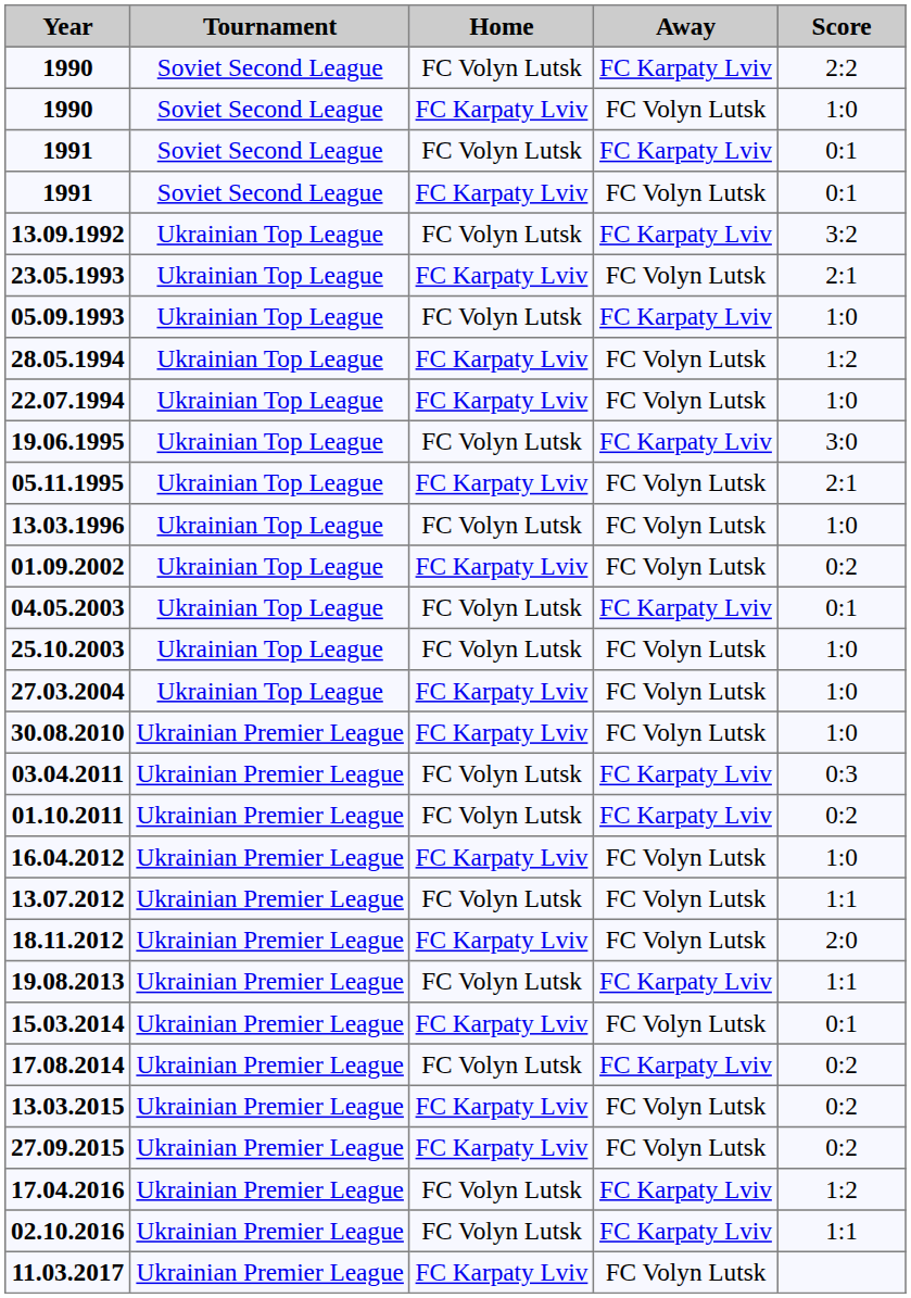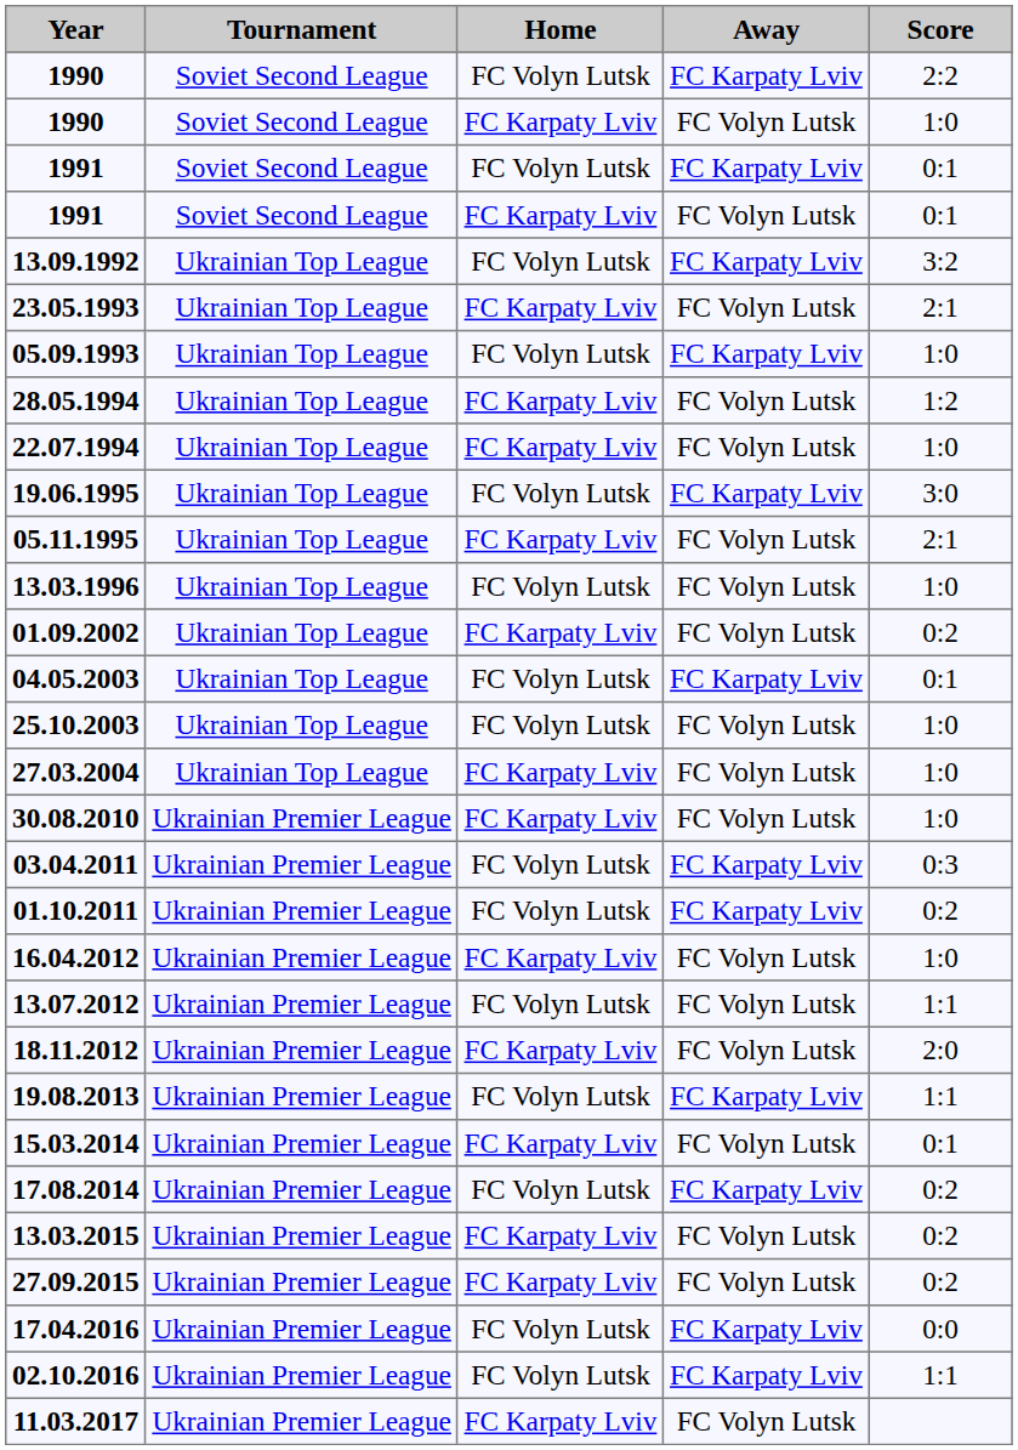 <table bgcolor="#f7f8ff" cellpadding="3" cellspacing="0" border="1" style="font-size: 95%; border: gray solid 1px; border-collapse: collapse;">
 <tr align=center bgcolor="#CCCCCC">
 <td><strong>Year</strong></td>
 <td><strong>Tournament</strong></td>
 <td><strong>Home</strong></td>
 <td><strong>Away</strong></td>
 <td width="70"><strong>Score</strong></td>
 </tr>
 <tr align=center>
 <td><strong>1990</strong></td>
 <td><a href='#'>Soviet Second League</a></td>
 <td>FC Volyn Lutsk</td>
 <td><a href='#'>FC Karpaty Lviv</a></td>
 <td>2:2</td>
 </tr>
 <tr align=center>
 <td><strong>1990</strong></td>
 <td><a href='#'>Soviet Second League</a></td>
 <td><a href='#'>FC Karpaty Lviv</a></td>
 <td>FC Volyn Lutsk</td>
 <td>1:0</td>
 </tr>
 <tr align=center>
 <td><strong>1991</strong></td>
 <td><a href='#'>Soviet Second League</a></td>
 <td>FC Volyn Lutsk</td>
 <td><a href='#'>FC Karpaty Lviv</a></td>
 <td>0:1</td>
 </tr>
 <tr align=center>
 <td><strong>1991</strong></td>
 <td><a href='#'>Soviet Second League</a></td>
 <td><a href='#'>FC Karpaty Lviv</a></td>
 <td>FC Volyn Lutsk</td>
 <td>0:1</td>
 </tr>
 <tr align=center>
 <td><strong>13.09.1992</strong></td>
 <td><a href='#'>Ukrainian Top League</a></td>
 <td>FC Volyn Lutsk</td>
 <td><a href='#'>FC Karpaty Lviv</a></td>
 <td>3:2</td>
 </tr>
 <tr align=center>
 <td><strong>23.05.1993</strong></td>
 <td><a href='#'>Ukrainian Top League</a></td>
 <td><a href='#'>FC Karpaty Lviv</a></td>
 <td>FC Volyn Lutsk</td>
 <td>2:1</td>
 </tr>
 <tr align=center>
 <td><strong>05.09.1993</strong></td>
 <td><a href='#'>Ukrainian Top League</a></td>
 <td>FC Volyn Lutsk</td>
 <td><a href='#'>FC Karpaty Lviv</a></td>
 <td>1:0</td>
 </tr>
 <tr align=center>
 <td><strong>28.05.1994</strong></td>
 <td><a href='#'>Ukrainian Top League</a></td>
 <td><a href='#'>FC Karpaty Lviv</a></td>
 <td>FC Volyn Lutsk</td>
 <td>1:2</td>
 </tr>
 <tr align=center>
 <td><strong>22.07.1994</strong></td>
 <td><a href='#'>Ukrainian Top League</a></td>
 <td><a href='#'>FC Karpaty Lviv</a></td>
 <td>FC Volyn Lutsk</td>
 <td>1:0</td>
 </tr>
 <tr align=center>
 <td><strong>19.06.1995</strong></td>
 <td><a href='#'>Ukrainian Top League</a></td>
 <td>FC Volyn Lutsk</td>
 <td><a href='#'>FC Karpaty Lviv</a></td>
 <td>3:0</td>
 </tr>
 <tr align=center>
 <td><strong>05.11.1995</strong></td>
 <td><a href='#'>Ukrainian Top League</a></td>
 <td><a href='#'>FC Karpaty Lviv</a></td>
 <td>FC Volyn Lutsk</td>
 <td>2:1</td>
 </tr>
 <tr align=center>
 <td><strong>13.03.1996</strong></td>
 <td><a href='#'>Ukrainian Top League</a></td>
 <td>FC Volyn Lutsk</td>
 <td>FC Volyn Lutsk</td>
 <td>1:0</td>
 </tr>
 <tr align=center>
 <td><strong>01.09.2002</strong></td>
 <td><a href='#'>Ukrainian Top League</a></td>
 <td><a href='#'>FC Karpaty Lviv</a></td>
 <td>FC Volyn Lutsk</td>
 <td>0:2</td>
 </tr>
 <tr align=center>
 <td><strong>04.05.2003</strong></td>
 <td><a href='#'>Ukrainian Top League</a></td>
 <td>FC Volyn Lutsk</td>
 <td><a href='#'>FC Karpaty Lviv</a></td>
 <td>0:1</td>
 </tr>
 <tr align=center>
 <td><strong>25.10.2003</strong></td>
 <td><a href='#'>Ukrainian Top League</a></td>
 <td>FC Volyn Lutsk</td>
 <td>FC Volyn Lutsk</td>
 <td>1:0</td>
 </tr>
 <tr align=center>
 <td><strong>27.03.2004</strong></td>
 <td><a href='#'>Ukrainian Top League</a></td>
 <td><a href='#'>FC Karpaty Lviv</a></td>
 <td>FC Volyn Lutsk</td>
 <td>1:0</td>
 </tr>
 <tr align=center>
 <td><strong>30.08.2010</strong></td>
 <td><a href='#'>Ukrainian Premier League</a></td>
 <td><a href='#'>FC Karpaty Lviv</a></td>
 <td>FC Volyn Lutsk</td>
 <td>1:0</td>
 </tr>
 <tr align=center>
 <td><strong>03.04.2011</strong></td>
 <td><a href='#'>Ukrainian Premier League</a></td>
 <td>FC Volyn Lutsk</td>
 <td><a href='#'>FC Karpaty Lviv</a></td>
 <td>0:3</td>
 </tr>
 <tr align=center>
 <td><strong>01.10.2011</strong></td>
 <td><a href='#'>Ukrainian Premier League</a></td>
 <td>FC Volyn Lutsk</td>
 <td><a href='#'>FC Karpaty Lviv</a></td>
 <td>0:2</td>
 </tr>
 <tr align=center>
 <td><strong>16.04.2012</strong></td>
 <td><a href='#'>Ukrainian Premier League</a></td>
 <td><a href='#'>FC Karpaty Lviv</a></td>
 <td>FC Volyn Lutsk</td>
 <td>1:0</td>
 </tr>
 <tr align=center>
 <td><strong>13.07.2012</strong></td>
 <td><a href='#'>Ukrainian Premier League</a></td>
 <td>FC Volyn Lutsk</td>
 <td>FC Volyn Lutsk</td>
 <td>1:1</td>
 </tr>
 <tr align=center>
 <td><strong>18.11.2012</strong></td>
 <td><a href='#'>Ukrainian Premier League</a></td>
 <td><a href='#'>FC Karpaty Lviv</a></td>
 <td>FC Volyn Lutsk</td>
 <td>2:0</td>
 </tr>
 <tr align=center>
 <td><strong>19.08.2013</strong></td>
 <td><a href='#'>Ukrainian Premier League</a></td>
 <td>FC Volyn Lutsk</td>
 <td><a href='#'>FC Karpaty Lviv</a></td>
 <td>1:1</td>
 </tr>
 <tr align=center>
 <td><strong>15.03.2014</strong></td>
 <td><a href='#'>Ukrainian Premier League</a></td>
 <td><a href='#'>FC Karpaty Lviv</a></td>
 <td>FC Volyn Lutsk</td>
 <td>0:1</td>
 </tr>
 <tr align=center>
 <td><strong>17.08.2014</strong></td>
 <td><a href='#'>Ukrainian Premier League</a></td>
 <td>FC Volyn Lutsk</td>
 <td><a href='#'>FC Karpaty Lviv</a></td>
 <td>0:2</td>
 </tr>
 <tr align=center>
 <td><strong>13.03.2015</strong></td>
 <td><a href='#'>Ukrainian Premier League</a></td>
 <td><a href='#'>FC Karpaty Lviv</a></td>
 <td>FC Volyn Lutsk</td>
 <td>0:2</td>
 </tr>
 <tr align=center>
 <td><strong>27.09.2015</strong></td>
 <td><a href='#'>Ukrainian Premier League</a></td>
 <td><a href='#'>FC Karpaty Lviv</a></td>
 <td>FC Volyn Lutsk</td>
 <td>0:2</td>
 </tr>
 <tr align=center>
 <td><strong>17.04.2016</strong></td>
 <td><a href='#'>Ukrainian Premier League</a></td>
 <td>FC Volyn Lutsk</td>
 <td><a href='#'>FC Karpaty Lviv</a></td>
-<td>1:2</td>
+<td>0:0</td>
 </tr>
 <tr align=center>
 <td><strong>02.10.2016</strong></td>
 <td><a href='#'>Ukrainian Premier League</a></td>
 <td>FC Volyn Lutsk</td>
 <td><a href='#'>FC Karpaty Lviv</a></td>
 <td>1:1</td>
 </tr>
 <tr align=center>
 <td><strong>11.03.2017</strong></td>
 <td><a href='#'>Ukrainian Premier League</a></td>
 <td><a href='#'>FC Karpaty Lviv</a></td>
 <td>FC Volyn Lutsk</td>
 <td></td>
 </tr>
 </table>
